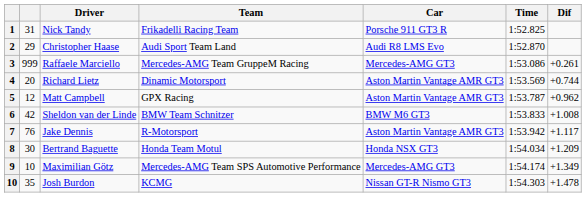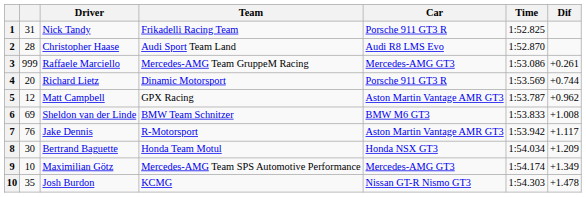 <table class="wikitable" style="font-size: 85%;">
 <tr>
 <th></th>
 <th></th>
 <th>Driver</th>
 <th>Team</th>
 <th>Car</th>
 <th>Time</th>
 <th>Dif</th>
 </tr>
 <tr>
 <th>1</th>
 <td align="center">31</td>
 <td> <a href='#'>Nick Tandy</a></td>
 <td><a href='#'>Frikadelli Racing Team</a></td>
 <td><a href='#'>Porsche 911 GT3 R</a></td>
 <td align="center">1:52.825</td>
 <td></td>
 </tr>
 <tr>
 <th>2</th>
-<td align="center">29</td>
+<td align="center">28</td>
 <td> <a href='#'>Christopher Haase</a></td>
 <td><a href='#'>Audi Sport</a> Team Land</td>
 <td><a href='#'>Audi R8 LMS Evo</a></td>
 <td align="center">1:52.870</td>
 <td></td>
 </tr>
 <tr>
 <th>3</th>
 <td align="center">999</td>
 <td> <a href='#'>Raffaele Marciello</a></td>
 <td><a href='#'>Mercedes-AMG</a> Team GruppeM Racing</td>
 <td><a href='#'>Mercedes-AMG GT3</a></td>
 <td align="center">1:53.086</td>
 <td>+0.261</td>
 </tr>
 <tr>
 <th>4</th>
 <td align="center">20</td>
 <td> <a href='#'>Richard Lietz</a></td>
 <td><a href='#'>Dinamic Motorsport</a></td>
-<td><a href='#'>Aston Martin Vantage AMR GT3</a></td>
+<td><a href='#'>Porsche 911 GT3 R</a></td>
 <td align="center">1:53.569</td>
 <td>+0.744</td>
 </tr>
 <tr>
 <th>5</th>
 <td align="center">12</td>
 <td> <a href='#'>Matt Campbell</a></td>
 <td>GPX Racing</td>
 <td><a href='#'>Aston Martin Vantage AMR GT3</a></td>
 <td align="center">1:53.787</td>
 <td>+0.962</td>
 </tr>
 <tr>
 <th>6</th>
-<td align="center">42</td>
+<td align="center">69</td>
 <td> <a href='#'>Sheldon van der Linde</a></td>
 <td><a href='#'>BMW Team Schnitzer</a></td>
 <td><a href='#'>BMW M6 GT3</a></td>
 <td align="center">1:53.833</td>
 <td>+1.008</td>
 </tr>
 <tr>
 <th>7</th>
 <td align="center">76</td>
 <td> <a href='#'>Jake Dennis</a></td>
 <td><a href='#'>R-Motorsport</a></td>
 <td><a href='#'>Aston Martin Vantage AMR GT3</a></td>
 <td align="center">1:53.942</td>
 <td>+1.117</td>
 </tr>
 <tr>
 <th>8</th>
 <td align="center">30</td>
 <td> <a href='#'>Bertrand Baguette</a></td>
 <td><a href='#'>Honda Team Motul</a></td>
 <td><a href='#'>Honda NSX GT3</a></td>
 <td align="center">1:54.034</td>
 <td>+1.209</td>
 </tr>
 <tr>
 <th>9</th>
 <td align="center">10</td>
 <td> <a href='#'>Maximilian Götz</a></td>
 <td><a href='#'>Mercedes-AMG</a> Team SPS Automotive Performance</td>
 <td><a href='#'>Mercedes-AMG GT3</a></td>
 <td align="center">1:54.174</td>
 <td>+1.349</td>
 </tr>
 <tr>
 <th>10</th>
 <td align="center">35</td>
 <td> <a href='#'>Josh Burdon</a></td>
 <td><a href='#'>KCMG</a></td>
 <td><a href='#'>Nissan GT-R Nismo GT3</a></td>
 <td align="center">1:54.303</td>
 <td>+1.478</td>
 </tr>
 </table>
